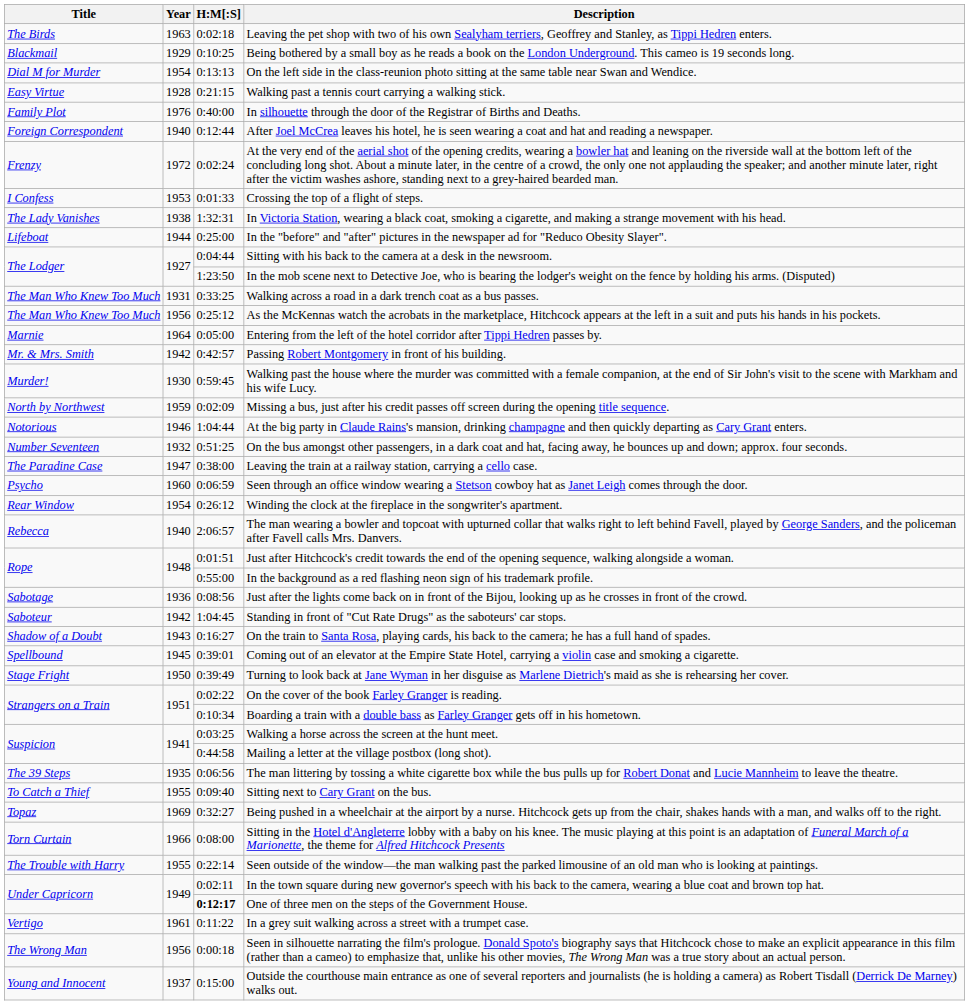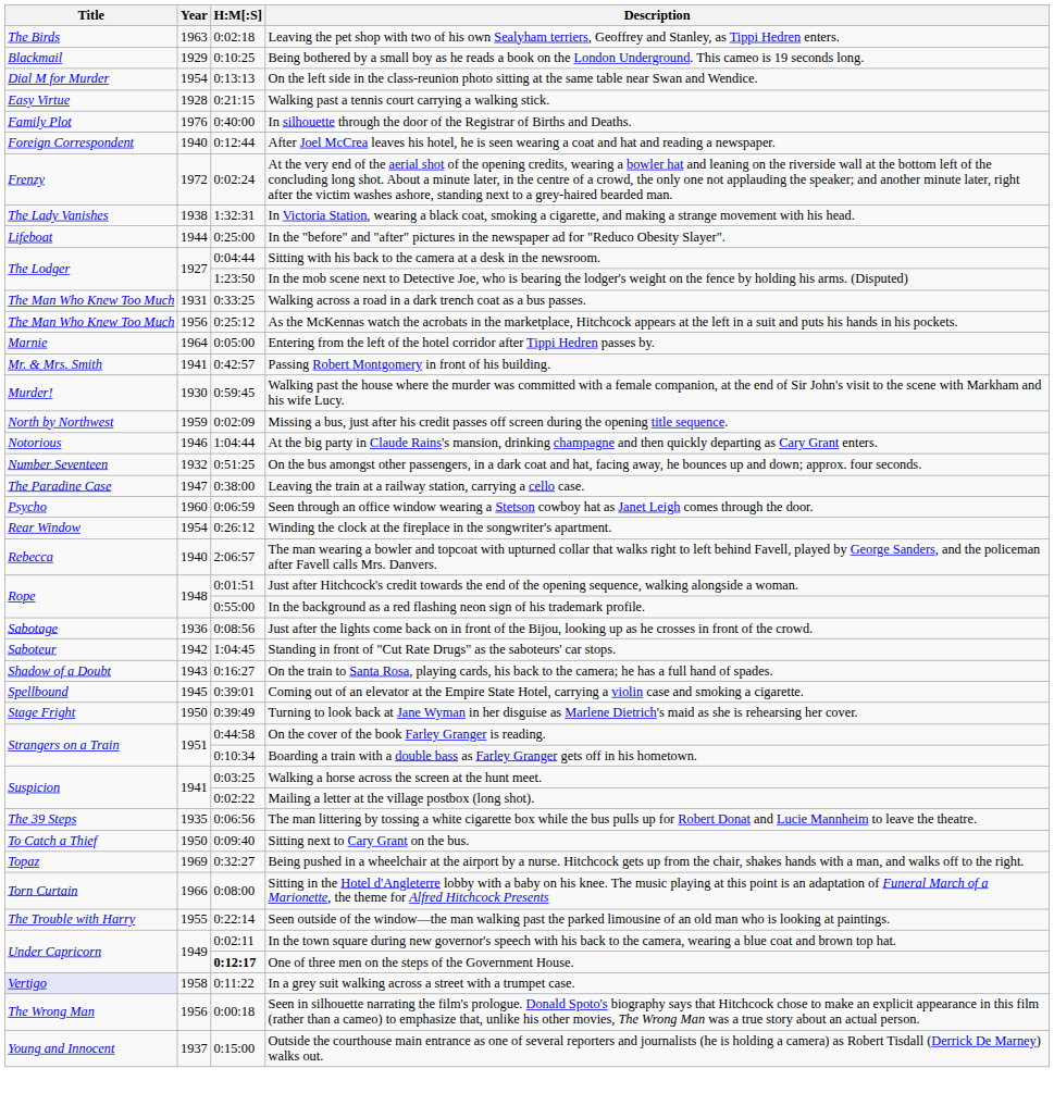 <table class="wikitable sortable">
 <tr>
 <th>Title</th>
 <th>Year</th>
 <th style="white-space:nowrap;">H:M[:S]</th>
 <th>Description</th>
 </tr>
 <tr>
 <td><em><a href='#'>The Birds</a></em></td>
 <td>1963</td>
 <td>0:02:18</td>
 <td>Leaving the pet shop with two of his own <a href='#'>Sealyham terriers</a>, Geoffrey and Stanley, as <a href='#'>Tippi Hedren</a> enters.</td>
 </tr>
 <tr>
 <td><em><a href='#'>Blackmail</a></em></td>
 <td>1929</td>
 <td>0:10:25</td>
 <td>Being bothered by a small boy as he reads a book on the <a href='#'>London Underground</a>.  This cameo is 19 seconds long.</td>
 </tr>
 <tr>
 <td><em><a href='#'>Dial M for Murder</a></em></td>
 <td>1954</td>
 <td>0:13:13</td>
 <td>On the left side in the class-reunion photo sitting at the same table near Swan and Wendice.</td>
 </tr>
 <tr>
 <td><em><a href='#'>Easy Virtue</a></em></td>
 <td>1928</td>
 <td>0:21:15</td>
 <td>Walking past a tennis court carrying a walking stick.</td>
 </tr>
 <tr>
 <td><em><a href='#'>Family Plot</a></em></td>
 <td>1976</td>
 <td>0:40:00</td>
 <td>In <a href='#'>silhouette</a> through the door of the Registrar of Births and Deaths.</td>
 </tr>
 <tr>
 <td><em><a href='#'>Foreign Correspondent</a></em></td>
 <td>1940</td>
 <td>0:12:44</td>
 <td>After <a href='#'>Joel McCrea</a> leaves his hotel, he is seen wearing a coat and hat and reading a newspaper.</td>
 </tr>
 <tr>
 <td><em><a href='#'>Frenzy</a></em></td>
 <td>1972</td>
 <td>0:02:24</td>
 <td>At the very end of the <a href='#'>aerial shot</a> of the opening credits, wearing a <a href='#'>bowler hat</a> and leaning on the riverside wall at the bottom left of the concluding long shot. About a minute later, in the centre of a crowd, the only one not applauding the speaker; and another minute later, right after the victim washes ashore, standing next to a grey-haired bearded man.</td>
 </tr>
 <tr>
-<td><em><a href='#'>I Confess</a></em></td>
-<td>1953</td>
-<td>0:01:33</td>
-<td>Crossing the top of a flight of steps.</td>
-</tr>
-<tr>
 <td><em><a href='#'>The Lady Vanishes</a></em></td>
 <td>1938</td>
 <td>1:32:31</td>
 <td>In <a href='#'>Victoria Station</a>, wearing a black coat, smoking a cigarette, and making a strange movement with his head.</td>
 </tr>
 <tr>
 <td><em><a href='#'>Lifeboat</a></em></td>
 <td>1944</td>
 <td>0:25:00</td>
 <td>In the "before" and "after" pictures in the newspaper ad for "Reduco Obesity Slayer".</td>
 </tr>
 <tr>
 <td rowspan=2><em><a href='#'>The Lodger</a></em></td>
 <td rowspan=2>1927</td>
 <td>0:04:44</td>
 <td>Sitting with his back to the camera at a desk in the newsroom.</td>
 </tr>
 <tr>
 <td>1:23:50</td>
 <td>In the mob scene next to Detective Joe, who is bearing the lodger's weight on the fence by holding his arms. (Disputed)</td>
 </tr>
 <tr>
 <td><em><a href='#'>The Man Who Knew Too Much</a></em></td>
 <td>1931</td>
 <td>0:33:25</td>
 <td>Walking across a road in a dark trench coat as a bus passes.</td>
 </tr>
 <tr>
 <td style=white-space:nowrap><em><a href='#'>The Man Who Knew Too Much</a></em></td>
 <td>1956</td>
 <td>0:25:12</td>
 <td>As the McKennas watch the acrobats in the marketplace, Hitchcock appears at the left in a suit and puts his hands in his pockets.</td>
 </tr>
 <tr He also appears in the police station scene, walking left to right and looking directly at the camera.>
 <td><em><a href='#'>Marnie</a></em></td>
 <td>1964</td>
 <td>0:05:00</td>
 <td>Entering from the left of the hotel corridor after <a href='#'>Tippi Hedren</a> passes by.</td>
 </tr>
 <tr>
 <td><em><a href='#'>Mr. & Mrs. Smith</a></em></td>
-<td>1942</td>
+<td>1941</td>
 <td>0:42:57</td>
 <td>Passing <a href='#'>Robert Montgomery</a> in front of his building.</td>
 </tr>
 <tr>
 <td><em><a href='#'>Murder!</a></em></td>
 <td>1930</td>
 <td>0:59:45</td>
 <td>Walking past the house where the murder was committed with a female companion, at the end of Sir John's visit to the scene with Markham and his wife Lucy.</td>
 </tr>
 <tr>
 <td><em><a href='#'>North by Northwest</a></em></td>
 <td>1959</td>
 <td>0:02:09</td>
 <td>Missing a bus, just after his credit passes off screen during the opening <a href='#'>title sequence</a>.</td>
 </tr>
 <tr>
 <td><em><a href='#'>Notorious</a></em></td>
 <td>1946</td>
 <td>1:04:44</td>
 <td>At the big party in <a href='#'>Claude Rains</a>'s mansion, drinking <a href='#'>champagne</a> and then quickly departing as <a href='#'>Cary Grant</a> enters.</td>
 </tr>
 <tr>
 <td><em><a href='#'>Number Seventeen</a></em></td>
 <td>1932</td>
 <td>0:51:25</td>
 <td>On the bus amongst other passengers, in a dark coat and hat, facing away, he bounces up and down; approx. four seconds.</td>
 </tr>
 <tr>
 <td><em><a href='#'>The Paradine Case</a></em></td>
 <td>1947</td>
 <td>0:38:00</td>
 <td>Leaving the train at a railway station, carrying a <a href='#'>cello</a> case.</td>
 </tr>
 <tr>
 <td><em><a href='#'>Psycho</a></em></td>
 <td>1960</td>
 <td>0:06:59</td>
 <td>Seen through an office window wearing a <a href='#'>Stetson</a> cowboy hat as <a href='#'>Janet Leigh</a> comes through the door.</td>
 </tr>
 <tr>
 <td><em><a href='#'>Rear Window</a></em></td>
 <td>1954</td>
 <td>0:26:12</td>
 <td>Winding the clock at the fireplace in the songwriter's apartment.</td>
 </tr>
 <tr>
 <td><em><a href='#'>Rebecca</a></em></td>
 <td>1940</td>
 <td>2:06:57</td>
 <td>The man wearing a bowler and topcoat with upturned collar that walks right to left behind Favell, played by <a href='#'>George Sanders</a>, and the policeman after Favell calls Mrs. Danvers.</td>
 </tr>
 <tr>
 <td rowspan=2><em><a href='#'>Rope</a></em></td>
 <td rowspan=2>1948</td>
 <td>0:01:51</td>
 <td>Just after Hitchcock's credit towards the end of the opening sequence, walking alongside a woman.</td>
 </tr>
 <tr>
 <td>0:55:00</td>
 <td>In the background as a red flashing neon sign of his trademark profile.</td>
 </tr>
 <tr>
 <td><em><a href='#'>Sabotage</a></em></td>
 <td>1936</td>
 <td>0:08:56</td>
 <td>Just after the lights come back on in front of the Bijou, looking up as he crosses in front of the crowd.</td>
 </tr>
 <tr>
 <td><em><a href='#'>Saboteur</a></em></td>
 <td>1942</td>
 <td>1:04:45</td>
 <td>Standing in front of "Cut Rate Drugs" as the saboteurs' car stops.</td>
 </tr>
 <tr>
 <td><em><a href='#'>Shadow of a Doubt</a></em></td>
 <td>1943</td>
 <td>0:16:27</td>
 <td>On the train to <a href='#'>Santa Rosa</a>, playing cards, his back to the camera; he has a full hand of spades.</td>
 </tr>
 <tr>
 <td><em><a href='#'>Spellbound</a></em></td>
 <td>1945</td>
 <td>0:39:01</td>
 <td>Coming out of an elevator at the Empire State Hotel, carrying a <a href='#'>violin</a> case and smoking a cigarette.</td>
 </tr>
 <tr>
 <td><em><a href='#'>Stage Fright</a></em></td>
 <td>1950</td>
 <td>0:39:49</td>
 <td>Turning to look back at <a href='#'>Jane Wyman</a> in her disguise as <a href='#'>Marlene Dietrich</a>'s maid as she is rehearsing her cover.</td>
 </tr>
 <tr>
 <td rowspan=2><em><a href='#'>Strangers on a Train</a></em></td>
 <td rowspan=2>1951</td>
-<td>0:02:22</td>
+<td>0:44:58</td>
 <td>On the cover of the book <a href='#'>Farley Granger</a> is reading.</td>
 </tr>
 <tr>
 <td>0:10:34</td>
 <td>Boarding a train with a <a href='#'>double bass</a> as <a href='#'>Farley Granger</a> gets off in his hometown.</td>
 </tr>
 <tr>
 <td rowspan=2><em><a href='#'>Suspicion</a></em></td>
 <td rowspan=2>1941</td>
 <td>0:03:25</td>
 <td>Walking a horse across the screen at the hunt meet.</td>
 </tr>
 <tr>
-<td>0:44:58</td>
+<td>0:02:22</td>
 <td>Mailing a letter at the village postbox (long shot).</td>
 </tr>
 <tr>
 <td><em><a href='#'>The 39 Steps</a></em></td>
 <td>1935</td>
 <td>0:06:56</td>
 <td>The man littering by tossing a white cigarette box while the bus pulls up for <a href='#'>Robert Donat</a> and <a href='#'>Lucie Mannheim</a> to leave the theatre.</td>
 </tr>
 <tr>
 <td><em><a href='#'>To Catch a Thief</a></em></td>
-<td>1955</td>
+<td>1950</td>
 <td>0:09:40</td>
 <td>Sitting next to <a href='#'>Cary Grant</a> on the bus.</td>
 </tr>
 <tr>
 <td><em><a href='#'>Topaz</a></em></td>
 <td>1969</td>
 <td>0:32:27</td>
 <td>Being pushed in a wheelchair at the airport by a nurse. Hitchcock gets up from the chair, shakes hands with a man, and walks off to the right.</td>
 </tr>
 <tr>
 <td><em><a href='#'>Torn Curtain</a></em></td>
 <td>1966</td>
 <td>0:08:00</td>
 <td>Sitting in the <a href='#'>Hotel d'Angleterre</a> lobby with a baby on his knee. The music playing at this point is an adaptation of <em><a href='#'>Funeral March of a Marionette</a></em>, the theme for <em><a href='#'>Alfred Hitchcock Presents</a></em></td>
 </tr>
 <tr>
 <td><em><a href='#'>The Trouble with Harry</a></em></td>
 <td>1955</td>
 <td>0:22:14</td>
 <td>Seen outside of the window—the man walking past the parked limousine of an old man who is looking at paintings.</td>
 </tr>
 <tr>
 <td rowspan=2><em><a href='#'>Under Capricorn</a></em></td>
 <td rowspan=2>1949</td>
 <td>0:02:11</td>
 <td>In the town square during new governor's speech with his back to the camera, wearing a blue coat and brown top hat.</td>
 </tr>
 <tr>
 <td><strong>0:12:17</strong></td>
 <td>One of three men on the steps of the Government House.</td>
 </tr>
 <tr>
-<td><em><a href='#'>Vertigo</a></em></td>
-<td>1961</td>
+<td style="background: lavender;"><em><a href='#'>Vertigo</a></em></td>
+<td>1958</td>
 <td>0:11:22</td>
 <td>In a grey suit walking across a street with a trumpet case.</td>
 </tr>
 <tr>
 <td><em><a href='#'>The Wrong Man</a></em></td>
 <td>1956</td>
 <td>0:00:18</td>
 <td>Seen in silhouette narrating the film's prologue. <a href='#'>Donald Spoto's</a> biography says that Hitchcock chose to make an explicit appearance in this film (rather than a cameo) to emphasize that, unlike his other movies, <em>The Wrong Man</em> was a true story about an actual person.</td>
 </tr>
 <tr>
 <td><em><a href='#'>Young and Innocent</a></em></td>
 <td>1937</td>
 <td>0:15:00</td>
 <td>Outside the courthouse main entrance as one of several reporters and journalists (he is holding a camera) as Robert Tisdall (<a href='#'>Derrick De Marney</a>) walks out.</td>
 </tr>
 </table>
